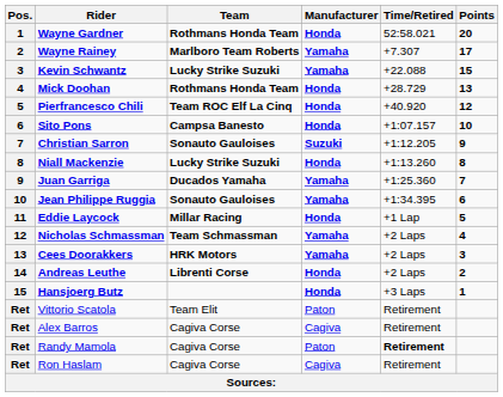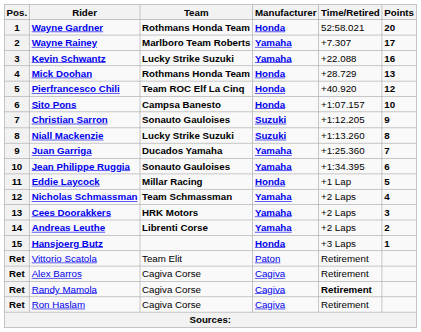 <table class="wikitable" style="font-size: 95%;">
 <tr>
 <th>Pos.</th>
 <th>Rider</th>
 <th>Team</th>
 <th>Manufacturer</th>
 <th>Time/Retired</th>
 <th>Points</th>
 </tr>
 <tr>
 <th>1</th>
 <td> <strong><a href='#'>Wayne Gardner</a></strong></td>
 <td><strong>Rothmans Honda Team</strong></td>
 <td><strong><a href='#'>Honda</a></strong></td>
 <td>52:58.021</td>
 <td><strong>20</strong></td>
 </tr>
 <tr>
 <th>2</th>
 <td> <strong><a href='#'>Wayne Rainey</a></strong></td>
 <td><strong>Marlboro Team Roberts</strong></td>
 <td><strong><a href='#'>Yamaha</a></strong></td>
 <td>+7.307</td>
 <td><strong>17</strong></td>
 </tr>
 <tr>
 <th>3</th>
 <td> <strong><a href='#'>Kevin Schwantz</a></strong></td>
 <td><strong>Lucky Strike Suzuki</strong></td>
 <td><strong><a href='#'>Yamaha</a></strong></td>
 <td>+22.088</td>
-<td><strong>15</strong></td>
+<td><strong>16</strong></td>
 </tr>
 <tr>
 <th>4</th>
 <td> <strong><a href='#'>Mick Doohan</a></strong></td>
 <td><strong>Rothmans Honda Team</strong></td>
 <td><strong><a href='#'>Honda</a></strong></td>
 <td>+28.729</td>
 <td><strong>13</strong></td>
 </tr>
 <tr>
 <th>5</th>
 <td> <strong><a href='#'>Pierfrancesco Chili</a></strong></td>
 <td><strong>Team ROC Elf La Cinq</strong></td>
 <td><strong><a href='#'>Honda</a></strong></td>
 <td>+40.920</td>
 <td><strong>12</strong></td>
 </tr>
 <tr>
 <th>6</th>
 <td> <strong><a href='#'>Sito Pons</a></strong></td>
 <td><strong>Campsa Banesto</strong></td>
 <td><strong><a href='#'>Honda</a></strong></td>
 <td>+1:07.157</td>
 <td><strong>10</strong></td>
 </tr>
 <tr>
 <th>7</th>
 <td> <strong><a href='#'>Christian Sarron</a></strong></td>
 <td><strong>Sonauto Gauloises</strong></td>
 <td><strong><a href='#'>Suzuki</a></strong></td>
 <td>+1:12.205</td>
 <td><strong>9</strong></td>
 </tr>
 <tr>
 <th>8</th>
 <td> <strong><a href='#'>Niall Mackenzie</a></strong></td>
 <td><strong>Lucky Strike Suzuki</strong></td>
-<td><strong><a href='#'>Honda</a></strong></td>
+<td><strong><a href='#'>Suzuki</a></strong></td>
 <td>+1:13.260</td>
 <td><strong>8</strong></td>
 </tr>
 <tr>
 <th>9</th>
 <td> <strong><a href='#'>Juan Garriga</a></strong></td>
 <td><strong>Ducados Yamaha</strong></td>
 <td><strong><a href='#'>Yamaha</a></strong></td>
 <td>+1:25.360</td>
 <td><strong>7</strong></td>
 </tr>
 <tr>
 <th>10</th>
 <td> <strong><a href='#'>Jean Philippe Ruggia</a></strong></td>
 <td><strong>Sonauto Gauloises</strong></td>
 <td><strong><a href='#'>Yamaha</a></strong></td>
 <td>+1:34.395</td>
 <td><strong>6</strong></td>
 </tr>
 <tr>
 <th>11</th>
 <td> <strong><a href='#'>Eddie Laycock</a></strong></td>
 <td><strong>Millar Racing</strong></td>
 <td><strong><a href='#'>Honda</a></strong></td>
 <td>+1 Lap</td>
 <td><strong>5</strong></td>
 </tr>
 <tr>
 <th>12</th>
 <td> <strong><a href='#'>Nicholas Schmassman</a></strong></td>
 <td><strong>Team Schmassman</strong></td>
 <td><strong><a href='#'>Yamaha</a></strong></td>
 <td>+2 Laps</td>
 <td><strong>4</strong></td>
 </tr>
 <tr>
 <th>13</th>
 <td> <strong><a href='#'>Cees Doorakkers</a></strong></td>
 <td><strong>HRK Motors</strong></td>
 <td><strong><a href='#'>Yamaha</a></strong></td>
 <td>+2 Laps</td>
 <td><strong>3</strong></td>
 </tr>
 <tr>
 <th>14</th>
 <td> <strong><a href='#'>Andreas Leuthe</a></strong></td>
 <td><strong>Librenti Corse</strong></td>
-<td><strong><a href='#'>Honda</a></strong></td>
+<td><strong><a href='#'>Yamaha</a></strong></td>
 <td>+2 Laps</td>
 <td><strong>2</strong></td>
 </tr>
 <tr>
 <th>15</th>
 <td> <strong><a href='#'>Hansjoerg Butz</a></strong></td>
 <td></td>
 <td><strong><a href='#'>Honda</a></strong></td>
 <td>+3 Laps</td>
 <td><strong>1</strong></td>
 </tr>
 <tr>
 <th>Ret</th>
 <td> <a href='#'>Vittorio Scatola</a></td>
 <td>Team Elit</td>
 <td><a href='#'>Paton</a></td>
 <td>Retirement</td>
 <td></td>
 </tr>
 <tr>
 <th>Ret</th>
 <td> <a href='#'>Alex Barros</a></td>
 <td>Cagiva Corse</td>
 <td><a href='#'>Cagiva</a></td>
 <td>Retirement</td>
 <td></td>
 </tr>
 <tr>
 <th>Ret</th>
 <td> <a href='#'>Randy Mamola</a></td>
 <td>Cagiva Corse</td>
-<td><a href='#'>Paton</a></td>
+<td><a href='#'>Cagiva</a></td>
 <td><strong>Retirement</strong></td>
 <td></td>
 </tr>
 <tr>
 <th>Ret</th>
 <td> <a href='#'>Ron Haslam</a></td>
 <td>Cagiva Corse</td>
 <td><a href='#'>Cagiva</a></td>
 <td>Retirement</td>
 <td></td>
 </tr>
 <tr>
 <th colspan=8>Sources:</th>
 </tr>
 </table>
